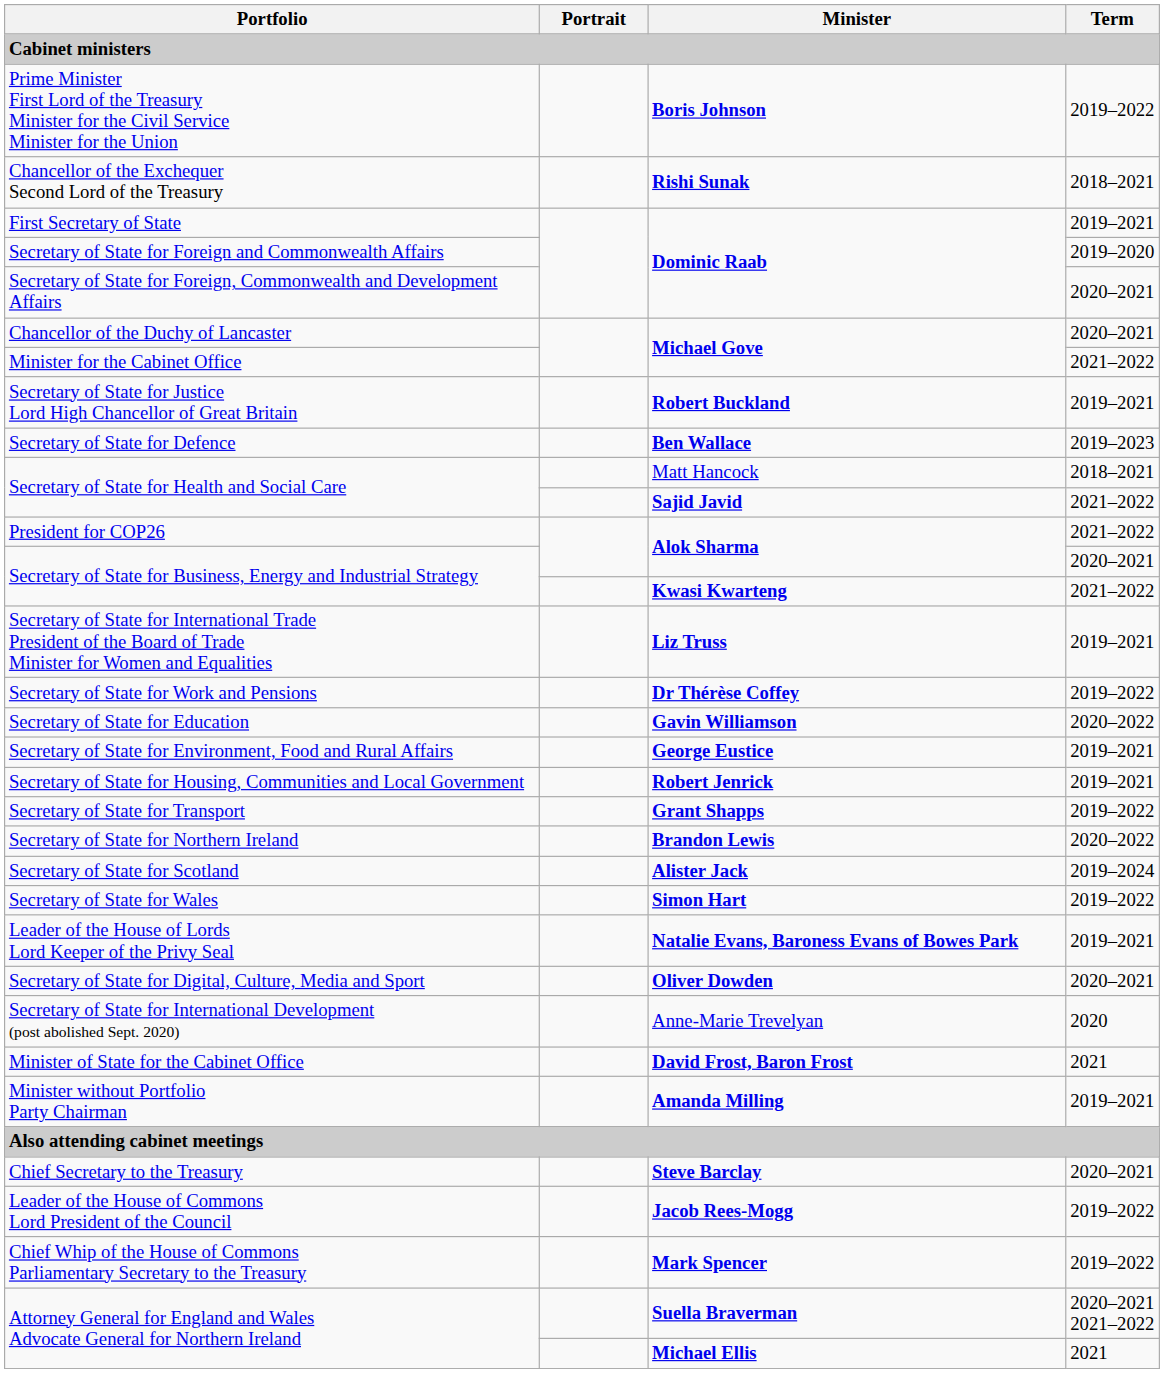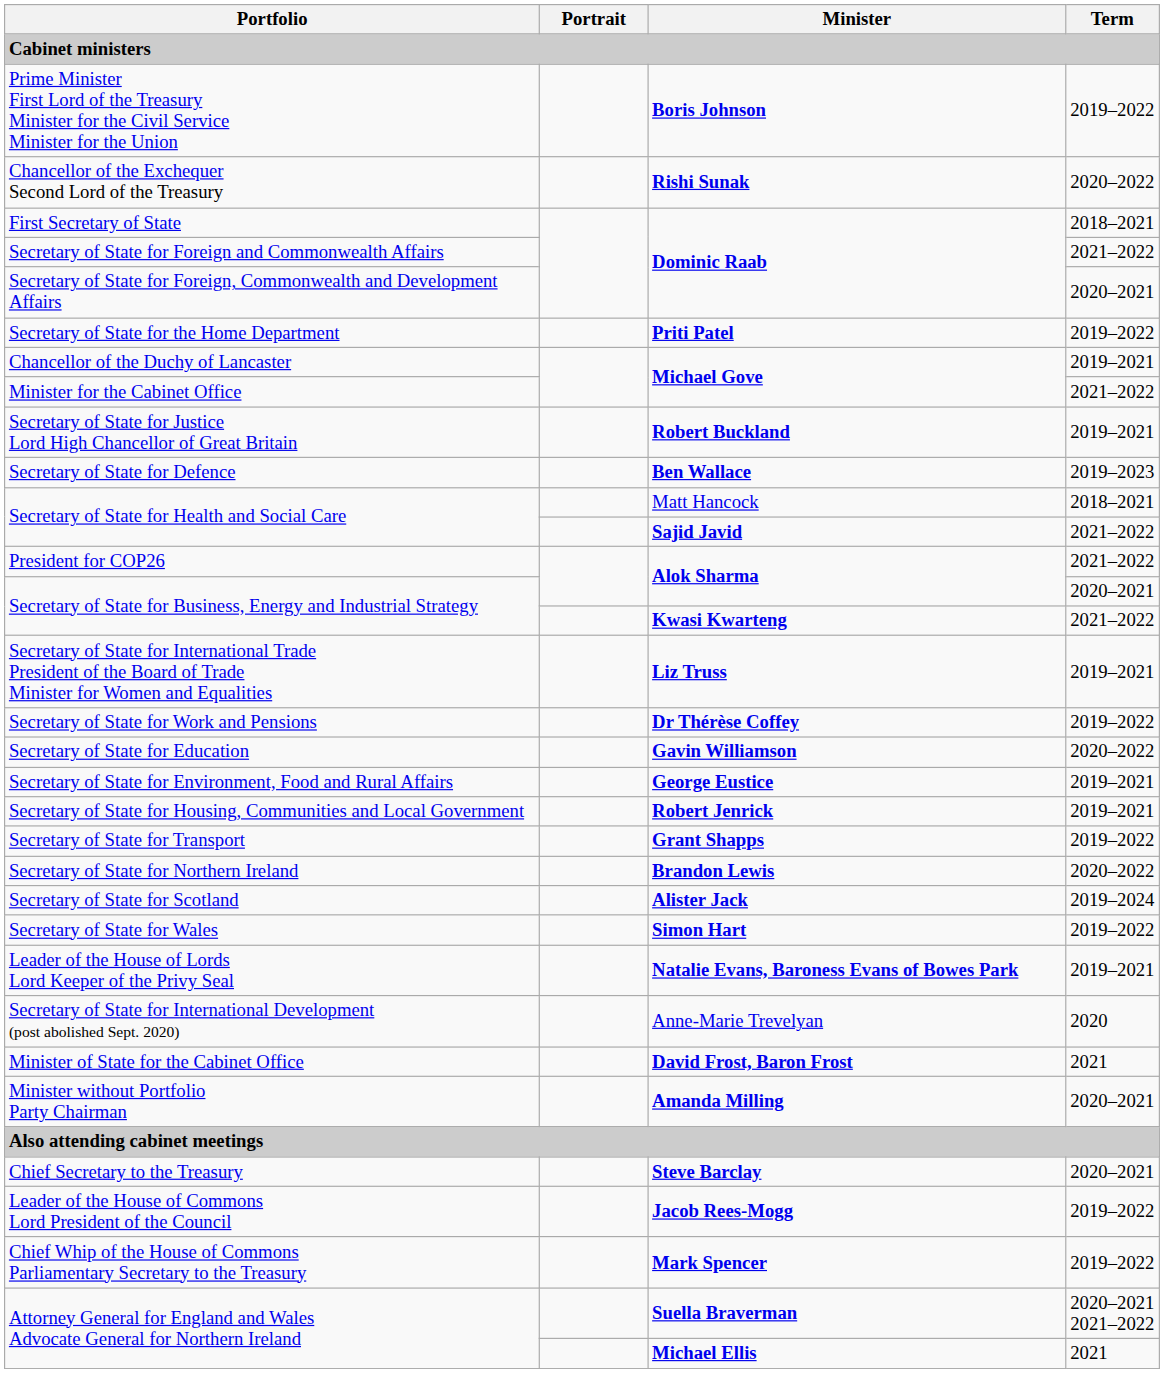 <table class="wikitable">
 <tr>
 <th width=450>Portfolio</th>
 <th width=85>Portrait</th>
 <th width=350>Minister</th>
 <th>Term</th>
 </tr>
 <tr>
 <td style="background:#ccc;" colspan="4"><strong>Cabinet ministers</strong></td>
 </tr>
 <tr>
 <td><a href='#'>Prime Minister</a><br><a href='#'>First Lord of the Treasury</a><br><a href='#'>Minister for the Civil Service</a><br><a href='#'>Minister for the Union</a></td>
 <td></td>
 <td><strong><a href='#'>Boris Johnson</a></strong></td>
 <td>2019–2022</td>
 </tr>
 <tr>
 <td><a href='#'>Chancellor of the Exchequer</a><br>Second Lord of the Treasury</td>
 <td></td>
 <td><strong><a href='#'>Rishi Sunak</a></strong></td>
-<td>2018–2021</td>
+<td>2020–2022</td>
 </tr>
 <tr>
 <td><a href='#'>First Secretary of State</a></td>
 <td rowspan=3></td>
 <td rowspan=3><strong><a href='#'>Dominic Raab</a></strong></td>
-<td>2019–2021</td>
+<td>2018–2021</td>
 </tr>
 <tr>
 <td><a href='#'>Secretary of State for Foreign and Commonwealth Affairs</a></td>
-<td>2019–2020</td>
+<td>2021–2022</td>
 </tr>
 <tr>
 <td><a href='#'>Secretary of State for Foreign, Commonwealth and Development Affairs</a></td>
 <td>2020–2021</td>
 </tr>
 <tr>
+<td><a href='#'>Secretary of State for the Home Department</a></td>
+<td></td>
+<td><strong><a href='#'>Priti Patel</a></strong></td>
+<td>2019–2022</td>
+</tr>
+<tr>
 <td><a href='#'>Chancellor of the Duchy of Lancaster</a></td>
 <td rowspan=2></td>
 <td rowspan=2><strong><a href='#'>Michael Gove</a></strong></td>
-<td>2020–2021</td>
+<td>2019–2021</td>
 </tr>
 <tr>
 <td><a href='#'>Minister for the Cabinet Office</a></td>
 <td>2021–2022</td>
 </tr>
 <tr>
 <td><a href='#'>Secretary of State for Justice</a><br><a href='#'>Lord High Chancellor of Great Britain</a></td>
 <td></td>
 <td><strong><a href='#'>Robert Buckland</a></strong></td>
 <td>2019–2021</td>
 </tr>
 <tr>
 <td><a href='#'>Secretary of State for Defence</a></td>
 <td></td>
 <td><strong><a href='#'>Ben Wallace</a></strong></td>
 <td>2019–2023</td>
 </tr>
 <tr>
 <td rowspan=2><a href='#'>Secretary of State for Health and Social Care</a></td>
 <td></td>
 <td><a href='#'>Matt Hancock</a></td>
 <td>2018–2021</td>
 </tr>
 <tr>
 <td></td>
 <td><strong><a href='#'>Sajid Javid</a></strong></td>
 <td>2021–2022</td>
 </tr>
 <tr>
 <td><a href='#'>President for COP26</a></td>
 <td rowspan=2></td>
 <td rowspan=2><strong><a href='#'>Alok Sharma</a></strong></td>
 <td>2021–2022</td>
 </tr>
 <tr>
 <td rowspan=2><a href='#'>Secretary of State for Business, Energy and Industrial Strategy</a></td>
 <td>2020–2021</td>
 </tr>
 <tr>
 <td></td>
 <td><strong><a href='#'>Kwasi Kwarteng</a></strong></td>
 <td>2021–2022</td>
 </tr>
 <tr>
 <td><a href='#'>Secretary of State for International Trade</a><br><a href='#'>President of the Board of Trade</a><br><a href='#'>Minister for Women and Equalities</a></td>
 <td></td>
 <td><strong><a href='#'>Liz Truss</a></strong></td>
 <td>2019–2021</td>
 </tr>
 <tr>
 <td><a href='#'>Secretary of State for Work and Pensions</a></td>
 <td></td>
 <td><strong><a href='#'>Dr Thérèse Coffey</a></strong></td>
 <td>2019–2022</td>
 </tr>
 <tr>
 <td><a href='#'>Secretary of State for Education</a></td>
 <td></td>
 <td><strong><a href='#'>Gavin Williamson</a></strong></td>
 <td>2020–2022</td>
 </tr>
 <tr>
 <td><a href='#'>Secretary of State for Environment, Food and Rural Affairs</a></td>
 <td></td>
 <td><strong><a href='#'>George Eustice</a></strong></td>
 <td>2019–2021</td>
 </tr>
 <tr>
 <td><a href='#'>Secretary of State for Housing, Communities and Local Government</a></td>
 <td></td>
 <td><strong><a href='#'>Robert Jenrick</a></strong></td>
 <td>2019–2021</td>
 </tr>
 <tr>
 <td><a href='#'>Secretary of State for Transport</a></td>
 <td></td>
 <td><strong><a href='#'>Grant Shapps</a></strong></td>
 <td>2019–2022</td>
 </tr>
 <tr>
 <td><a href='#'>Secretary of State for Northern Ireland</a></td>
 <td></td>
 <td><strong><a href='#'>Brandon Lewis</a></strong></td>
 <td>2020–2022</td>
 </tr>
 <tr>
 <td><a href='#'>Secretary of State for Scotland</a></td>
 <td></td>
 <td><strong><a href='#'>Alister Jack</a></strong></td>
 <td>2019–2024</td>
 </tr>
 <tr>
 <td><a href='#'>Secretary of State for Wales</a></td>
 <td></td>
 <td><strong><a href='#'>Simon Hart</a></strong></td>
 <td>2019–2022</td>
 </tr>
 <tr>
 <td><a href='#'>Leader of the House of Lords</a><br><a href='#'>Lord Keeper of the Privy Seal</a></td>
 <td></td>
 <td><strong><a href='#'>Natalie Evans, Baroness Evans of Bowes Park</a></strong></td>
 <td>2019–2021</td>
 </tr>
 <tr>
-<td><a href='#'>Secretary of State for Digital, Culture, Media and Sport</a></td>
-<td></td>
-<td><strong><a href='#'>Oliver Dowden</a></strong></td>
-<td>2020–2021</td>
-</tr>
-<tr>
 <td><a href='#'>Secretary of State for International Development</a><br><small>(post abolished Sept. 2020)</small></td>
 <td></td>
 <td><a href='#'>Anne-Marie Trevelyan</a></td>
 <td>2020</td>
 </tr>
 <tr>
 <td><a href='#'>Minister of State for the Cabinet Office</a></td>
 <td></td>
 <td><strong><a href='#'>David Frost, Baron Frost</a></strong></td>
 <td>2021</td>
 </tr>
 <tr>
 <td><a href='#'>Minister without Portfolio</a><br><a href='#'>Party Chairman</a></td>
 <td></td>
 <td><strong><a href='#'>Amanda Milling</a></strong> </td>
-<td>2019–2021</td>
+<td>2020–2021</td>
 </tr>
 <tr>
 <td style="background:#ccc;" colspan="4"><strong>Also attending cabinet meetings</strong></td>
 </tr>
 <tr>
 <td><a href='#'>Chief Secretary to the Treasury</a></td>
 <td></td>
 <td><strong><a href='#'>Steve Barclay</a></strong></td>
 <td>2020–2021</td>
 </tr>
 <tr>
 <td><a href='#'>Leader of the House of Commons</a><br><a href='#'>Lord President of the Council</a></td>
 <td></td>
 <td><strong><a href='#'>Jacob Rees-Mogg</a></strong></td>
 <td>2019–2022</td>
 </tr>
 <tr>
 <td><a href='#'>Chief Whip of the House of Commons</a><br><a href='#'>Parliamentary Secretary to the Treasury</a></td>
 <td></td>
 <td><strong><a href='#'>Mark Spencer</a></strong></td>
 <td>2019–2022</td>
 </tr>
 <tr>
 <td rowspan=2><a href='#'>Attorney General for England and Wales</a><br><a href='#'>Advocate General for Northern Ireland</a></td>
 <td></td>
 <td><strong><a href='#'>Suella Braverman</a></strong></td>
 <td>2020–2021<br>2021–2022</td>
 </tr>
 <tr>
 <td></td>
 <td><strong><a href='#'>Michael Ellis</a></strong></td>
 <td>2021</td>
 </tr>
 <tr>
 </tr>
 </table>
